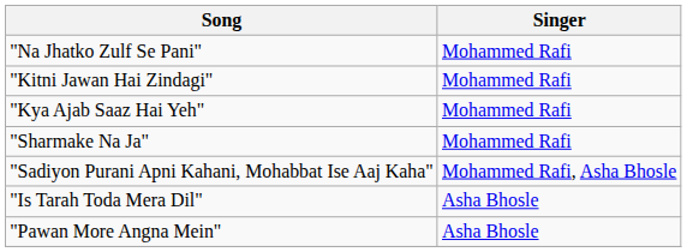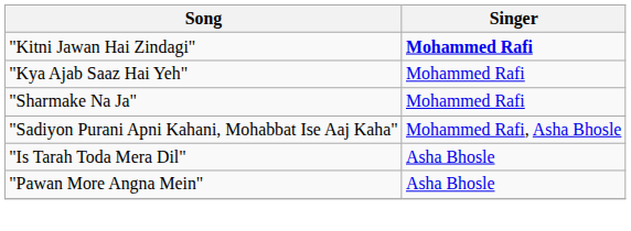 <table class="wikitable">
 <tr>
 <th>Song</th>
 <th>Singer</th>
 </tr>
 <tr>
-<td>"Na Jhatko Zulf Se Pani"</td>
-<td><a href='#'>Mohammed Rafi</a></td>
-</tr>
-<tr>
 <td>"Kitni Jawan Hai Zindagi"</td>
-<td><a href='#'>Mohammed Rafi</a></td>
+<td><strong><a href='#'>Mohammed Rafi</a></strong></td>
 </tr>
 <tr>
 <td>"Kya Ajab Saaz Hai Yeh"</td>
 <td><a href='#'>Mohammed Rafi</a></td>
 </tr>
 <tr>
 <td>"Sharmake Na Ja"</td>
 <td><a href='#'>Mohammed Rafi</a></td>
 </tr>
 <tr>
 <td>"Sadiyon Purani Apni Kahani, Mohabbat Ise Aaj Kaha"</td>
 <td><a href='#'>Mohammed Rafi</a>, <a href='#'>Asha Bhosle</a></td>
 </tr>
 <tr>
 <td>"Is Tarah Toda Mera Dil"</td>
 <td><a href='#'>Asha Bhosle</a></td>
 </tr>
 <tr>
 <td>"Pawan More Angna Mein"</td>
 <td><a href='#'>Asha Bhosle</a></td>
 </tr>
 <tr>
 </tr>
 </table>
